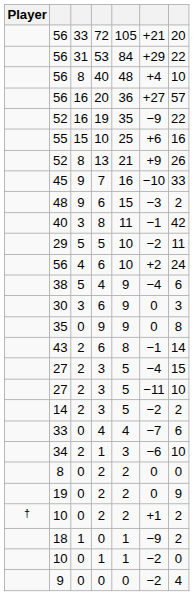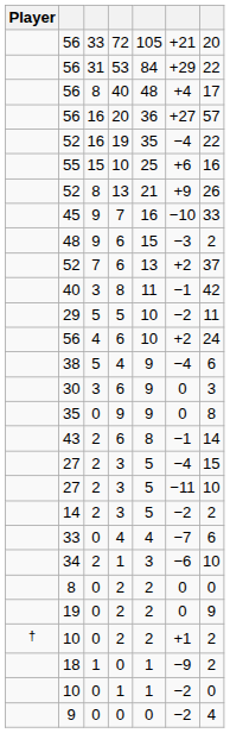 <table class="wikitable sortable" style="text-align:center;">
 <tr>
 <th>Player</th>
 <th></th>
 <th></th>
 <th></th>
 <th></th>
 <th data-sort-type="number"></th>
 <th></th>
 </tr>
 <tr>
 <td></td>
 <td>56</td>
 <td>33</td>
 <td>72</td>
 <td>105</td>
 <td>+21</td>
 <td>20</td>
 </tr>
 <tr>
 <td></td>
 <td>56</td>
 <td>31</td>
 <td>53</td>
 <td>84</td>
 <td>+29</td>
 <td>22</td>
 </tr>
 <tr>
 <td></td>
 <td>56</td>
 <td>8</td>
 <td>40</td>
 <td>48</td>
 <td>+4</td>
-<td>10</td>
+<td>17</td>
 </tr>
 <tr>
 <td></td>
 <td>56</td>
 <td>16</td>
 <td>20</td>
 <td>36</td>
 <td>+27</td>
 <td>57</td>
 </tr>
 <tr>
 <td></td>
 <td>52</td>
 <td>16</td>
 <td>19</td>
 <td>35</td>
-<td>−9</td>
+<td>−4</td>
 <td>22</td>
 </tr>
 <tr>
 <td></td>
 <td>55</td>
 <td>15</td>
 <td>10</td>
 <td>25</td>
 <td>+6</td>
 <td>16</td>
 </tr>
 <tr>
 <td></td>
 <td>52</td>
 <td>8</td>
 <td>13</td>
 <td>21</td>
 <td>+9</td>
 <td>26</td>
 </tr>
 <tr>
 <td></td>
 <td>45</td>
 <td>9</td>
 <td>7</td>
 <td>16</td>
 <td>−10</td>
 <td>33</td>
 </tr>
 <tr>
 <td></td>
 <td>48</td>
 <td>9</td>
 <td>6</td>
 <td>15</td>
 <td>−3</td>
 <td>2</td>
+</tr>
+<tr>
+<td></td>
+<td>52</td>
+<td>7</td>
+<td>6</td>
+<td>13</td>
+<td>+2</td>
+<td>37</td>
 </tr>
 <tr>
 <td></td>
 <td>40</td>
 <td>3</td>
 <td>8</td>
 <td>11</td>
 <td>−1</td>
 <td>42</td>
 </tr>
 <tr>
 <td></td>
 <td>29</td>
 <td>5</td>
 <td>5</td>
 <td>10</td>
 <td>−2</td>
 <td>11</td>
 </tr>
 <tr>
 <td></td>
 <td>56</td>
 <td>4</td>
 <td>6</td>
 <td>10</td>
 <td>+2</td>
 <td>24</td>
 </tr>
 <tr>
 <td></td>
 <td>38</td>
 <td>5</td>
 <td>4</td>
 <td>9</td>
 <td>−4</td>
 <td>6</td>
 </tr>
 <tr>
 <td></td>
 <td>30</td>
 <td>3</td>
 <td>6</td>
 <td>9</td>
 <td>0</td>
 <td>3</td>
 </tr>
 <tr>
 <td></td>
 <td>35</td>
 <td>0</td>
 <td>9</td>
 <td>9</td>
 <td>0</td>
 <td>8</td>
 </tr>
 <tr>
 <td></td>
 <td>43</td>
 <td>2</td>
 <td>6</td>
 <td>8</td>
 <td>−1</td>
 <td>14</td>
 </tr>
 <tr>
 <td></td>
 <td>27</td>
 <td>2</td>
 <td>3</td>
 <td>5</td>
 <td>−4</td>
 <td>15</td>
 </tr>
 <tr>
 <td></td>
 <td>27</td>
 <td>2</td>
 <td>3</td>
 <td>5</td>
 <td>−11</td>
 <td>10</td>
 </tr>
 <tr>
 <td></td>
 <td>14</td>
 <td>2</td>
 <td>3</td>
 <td>5</td>
 <td>−2</td>
 <td>2</td>
 </tr>
 <tr>
 <td></td>
 <td>33</td>
 <td>0</td>
 <td>4</td>
 <td>4</td>
 <td>−7</td>
 <td>6</td>
 </tr>
 <tr>
 <td></td>
 <td>34</td>
 <td>2</td>
 <td>1</td>
 <td>3</td>
 <td>−6</td>
 <td>10</td>
 </tr>
 <tr>
 <td></td>
 <td>8</td>
 <td>0</td>
 <td>2</td>
 <td>2</td>
 <td>0</td>
 <td>0</td>
 </tr>
 <tr>
 <td></td>
 <td>19</td>
 <td>0</td>
 <td>2</td>
 <td>2</td>
 <td>0</td>
 <td>9</td>
 </tr>
 <tr>
 <td><sup>†</sup></td>
 <td>10</td>
 <td>0</td>
 <td>2</td>
 <td>2</td>
 <td>+1</td>
 <td>2</td>
 </tr>
 <tr>
 <td></td>
 <td>18</td>
 <td>1</td>
 <td>0</td>
 <td>1</td>
 <td>−9</td>
 <td>2</td>
 </tr>
 <tr>
 <td></td>
 <td>10</td>
 <td>0</td>
 <td>1</td>
 <td>1</td>
 <td>−2</td>
 <td>0</td>
 </tr>
 <tr>
 <td></td>
 <td>9</td>
 <td>0</td>
 <td>0</td>
 <td>0</td>
 <td>−2</td>
 <td>4</td>
 </tr>
 </table>
